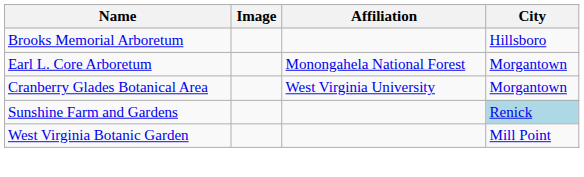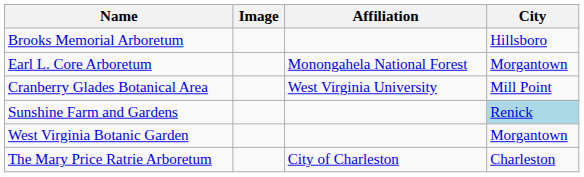 <table class="wikitable" style="width:98%">
 <tr>
 <th>Name</th>
 <th>Image</th>
 <th>Affiliation</th>
 <th>City</th>
 </tr>
 <tr>
 <td><a href='#'>Brooks Memorial Arboretum</a></td>
 <td></td>
 <td></td>
 <td><a href='#'>Hillsboro</a></td>
 </tr>
 <tr>
 <td><a href='#'>Earl L. Core Arboretum</a></td>
 <td></td>
 <td><a href='#'>Monongahela National Forest</a></td>
 <td><a href='#'>Morgantown</a></td>
 </tr>
 <tr>
 <td><a href='#'>Cranberry Glades Botanical Area</a></td>
 <td></td>
 <td><a href='#'>West Virginia University</a></td>
-<td><a href='#'>Morgantown</a></td>
+<td><a href='#'>Mill Point</a></td>
 </tr>
 <tr>
 <td><a href='#'>Sunshine Farm and Gardens</a></td>
 <td></td>
 <td></td>
 <td style="background: lightblue;"><a href='#'>Renick</a></td>
 </tr>
 <tr>
 <td><a href='#'>West Virginia Botanic Garden</a></td>
 <td></td>
 <td></td>
-<td><a href='#'>Mill Point</a></td>
+<td><a href='#'>Morgantown</a></td>
+</tr>
+<tr>
+<td><a href='#'>The Mary Price Ratrie Arboretum</a></td>
+<td></td>
+<td><a href='#'>City of Charleston</a></td>
+<td><a href='#'>Charleston</a></td>
 </tr>
 </table>
